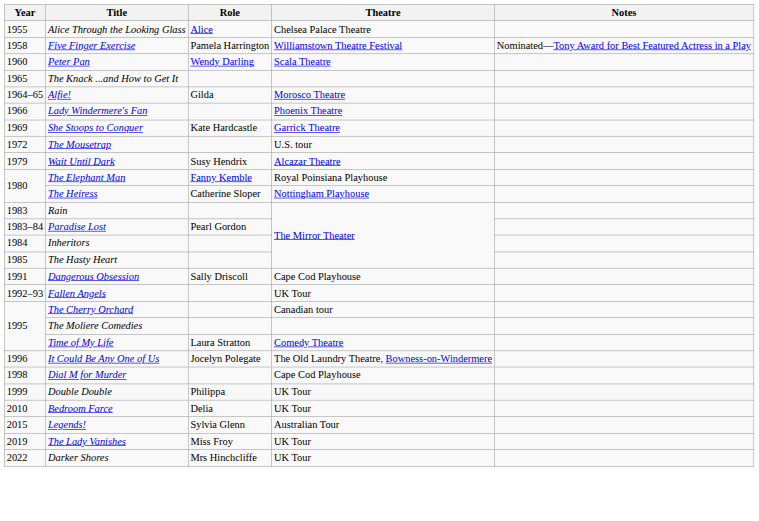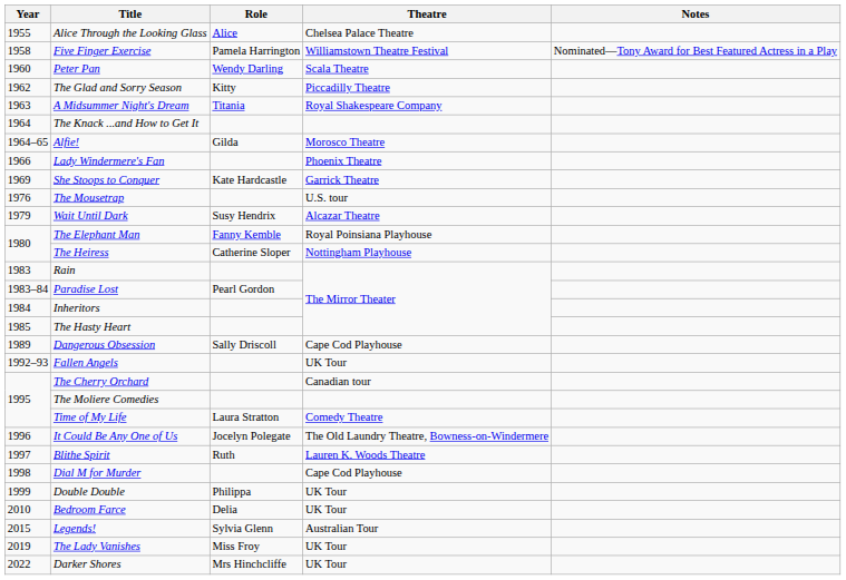 <table class="wikitable sortable">
 <tr>
 <th>Year</th>
 <th>Title</th>
 <th>Role</th>
 <th>Theatre</th>
 <th class="unsortable">Notes</th>
 </tr>
 <tr>
 <td>1955</td>
 <td><em>Alice Through the Looking Glass</em></td>
 <td><a href='#'>Alice</a></td>
 <td>Chelsea Palace Theatre</td>
 <td></td>
 </tr>
 <tr>
 <td>1958</td>
 <td><em><a href='#'>Five Finger Exercise</a></em></td>
 <td>Pamela Harrington</td>
 <td><a href='#'>Williamstown Theatre Festival</a></td>
 <td>Nominated—<a href='#'>Tony Award for Best Featured Actress in a Play</a></td>
 </tr>
 <tr>
 <td>1960</td>
 <td><a href='#'><em>Peter Pan</em></a></td>
 <td><a href='#'>Wendy Darling</a></td>
 <td><a href='#'>Scala Theatre</a></td>
 <td></td>
 </tr>
 <tr>
-<td>1965</td>
+<td>1962</td>
+<td><em>The Glad and Sorry Season</em></td>
+<td>Kitty</td>
+<td><a href='#'>Piccadilly Theatre</a></td>
+<td></td>
+</tr>
+<tr>
+<td>1963</td>
+<td><em><a href='#'>A Midsummer Night's Dream</a></em></td>
+<td><a href='#'>Titania</a></td>
+<td><a href='#'>Royal Shakespeare Company</a></td>
+<td></td>
+</tr>
+<tr>
+<td>1964</td>
 <td><em>The Knack ...and How to Get It</em></td>
 <td></td>
 <td></td>
 <td></td>
 </tr>
 <tr>
 <td>1964–65</td>
 <td><em><a href='#'>Alfie!</a></em></td>
 <td>Gilda</td>
 <td><a href='#'>Morosco Theatre</a></td>
 <td></td>
 </tr>
 <tr>
 <td>1966</td>
 <td><em><a href='#'>Lady Windermere's Fan</a></em></td>
 <td></td>
 <td><a href='#'>Phoenix Theatre</a></td>
 <td></td>
 </tr>
 <tr>
 <td>1969</td>
 <td><em><a href='#'>She Stoops to Conquer</a></em></td>
 <td>Kate Hardcastle</td>
 <td><a href='#'>Garrick Theatre</a></td>
 <td></td>
 </tr>
 <tr>
-<td>1972</td>
+<td>1976</td>
 <td><em><a href='#'>The Mousetrap</a></em></td>
 <td></td>
 <td>U.S. tour</td>
 <td></td>
 </tr>
 <tr>
 <td>1979</td>
 <td><em><a href='#'>Wait Until Dark</a></em></td>
 <td>Susy Hendrix</td>
 <td><a href='#'>Alcazar Theatre</a></td>
 <td></td>
 </tr>
 <tr>
 <td rowspan="2">1980</td>
 <td><a href='#'><em>The Elephant Man</em></a></td>
 <td><a href='#'>Fanny Kemble</a></td>
 <td>Royal Poinsiana Playhouse</td>
 <td></td>
 </tr>
 <tr>
 <td><a href='#'><em>The Heiress</em></a></td>
 <td>Catherine Sloper</td>
 <td><a href='#'>Nottingham Playhouse</a></td>
 <td></td>
 </tr>
 <tr>
 <td>1983</td>
 <td><em>Rain</em></td>
 <td></td>
 <td rowspan="4"><a href='#'>The Mirror Theater</a></td>
 <td></td>
 </tr>
 <tr>
 <td>1983–84</td>
 <td><a href='#'><em>Paradise Lost</em></a></td>
 <td>Pearl Gordon</td>
 <td></td>
 </tr>
 <tr>
 <td>1984</td>
 <td><em>Inheritors</em></td>
 <td></td>
 <td></td>
 </tr>
 <tr>
 <td>1985</td>
 <td><em>The Hasty Heart</em></td>
 <td></td>
 <td></td>
 </tr>
 <tr>
-<td>1991</td>
+<td>1989</td>
 <td><em><a href='#'>Dangerous Obsession</a></em></td>
 <td>Sally Driscoll</td>
 <td>Cape Cod Playhouse</td>
 <td></td>
 </tr>
 <tr>
 <td>1992–93</td>
 <td><em><a href='#'>Fallen Angels</a></em></td>
 <td></td>
 <td>UK Tour</td>
 </tr>
 <tr>
 <td rowspan="3">1995</td>
 <td><em><a href='#'>The Cherry Orchard</a></em></td>
 <td></td>
 <td>Canadian tour</td>
 <td></td>
 </tr>
 <tr>
 <td><em>The Moliere Comedies</em></td>
 <td></td>
 <td></td>
 <td></td>
 </tr>
 <tr>
 <td><a href='#'><em>Time of My Life</em></a></td>
 <td>Laura Stratton</td>
 <td><a href='#'>Comedy Theatre</a></td>
 <td></td>
 </tr>
 <tr>
 <td>1996</td>
 <td><em><a href='#'>It Could Be Any One of Us</a></em></td>
 <td>Jocelyn Polegate</td>
 <td>The Old Laundry Theatre, <a href='#'>Bowness-on-Windermere</a></td>
+</tr>
+<tr>
+<td>1997</td>
+<td><em><a href='#'>Blithe Spirit</a></em></td>
+<td>Ruth</td>
+<td><a href='#'>Lauren K. Woods Theatre</a></td>
+<td></td>
 </tr>
 <tr>
 <td>1998</td>
 <td><em><a href='#'>Dial M for Murder</a></em></td>
 <td></td>
 <td>Cape Cod Playhouse</td>
 <td></td>
 </tr>
 <tr>
 <td>1999</td>
 <td><em>Double Double</em></td>
 <td>Philippa</td>
 <td>UK Tour</td>
 </tr>
 <tr>
 <td>2010</td>
 <td><em><a href='#'>Bedroom Farce</a></em></td>
 <td>Delia</td>
 <td>UK Tour</td>
 <td></td>
 </tr>
 <tr>
 <td>2015</td>
 <td><em><a href='#'>Legends!</a></em></td>
 <td>Sylvia Glenn</td>
 <td>Australian Tour</td>
 <td></td>
 </tr>
 <tr>
 <td>2019</td>
 <td><em><a href='#'>The Lady Vanishes</a></em></td>
 <td>Miss Froy</td>
 <td>UK Tour</td>
 <td></td>
 </tr>
 <tr>
 <td>2022</td>
 <td><em>Darker Shores</em></td>
 <td>Mrs Hinchcliffe</td>
 <td>UK Tour</td>
 </tr>
 </table>
